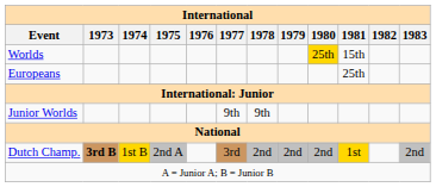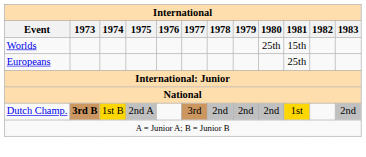 <table class="wikitable" style="text-align:center">
 <tr>
 <th style="background-color: #ffdead; " colspan=12 align=center>International</th>
 </tr>
 <tr>
 <th>Event</th>
 <th>1973</th>
 <th>1974</th>
 <th>1975</th>
 <th>1976</th>
 <th>1977</th>
 <th>1978</th>
 <th>1979</th>
 <th>1980</th>
 <th>1981</th>
 <th>1982</th>
 <th>1983</th>
 </tr>
 <tr>
 <td align=left><a href='#'>Worlds</a></td>
 <td></td>
 <td></td>
 <td></td>
 <td></td>
 <td></td>
 <td></td>
 <td></td>
-<td style="background: gold;">25th</td>
+<td>25th</td>
 <td>15th</td>
 <td></td>
 <td></td>
 </tr>
 <tr>
 <td align=left><a href='#'>Europeans</a></td>
 <td></td>
 <td></td>
 <td></td>
 <td></td>
 <td></td>
 <td></td>
 <td></td>
 <td></td>
 <td>25th</td>
 <td></td>
 <td></td>
 </tr>
 <tr>
 <th style="background-color: #ffdead; " colspan=12 align=center>International: Junior</th>
 </tr>
 <tr>
-<td align=left><a href='#'>Junior Worlds</a></td>
-<td></td>
-<td></td>
-<td></td>
-<td></td>
-<td>9th</td>
-<td>9th</td>
-<td></td>
-<td></td>
-<td></td>
-<td></td>
-<td></td>
-</tr>
-<tr>
 <th style="background-color: #ffdead; " colspan=12 align=center>National</th>
 </tr>
 <tr>
 <td align=left><a href='#'>Dutch Champ.</a></td>
 <td bgcolor=cc966><strong>3rd B</strong></td>
 <td bgcolor=gold>1st B</td>
 <td bgcolor=silver>2nd A</td>
 <td></td>
 <td bgcolor=cc966>3rd</td>
 <td bgcolor=silver>2nd</td>
 <td bgcolor=silver>2nd</td>
 <td bgcolor=silver>2nd</td>
 <td bgcolor=gold>1st</td>
 <td></td>
 <td bgcolor=silver>2nd</td>
 </tr>
 <tr>
 <td colspan=12 align=center><small> A = Junior A; B = Junior B </small></td>
 </tr>
 </table>
